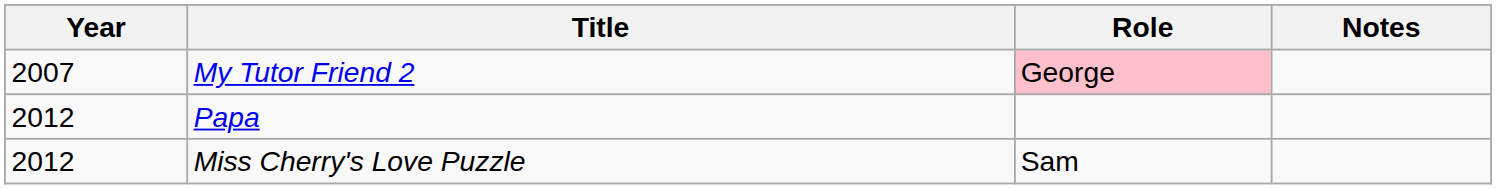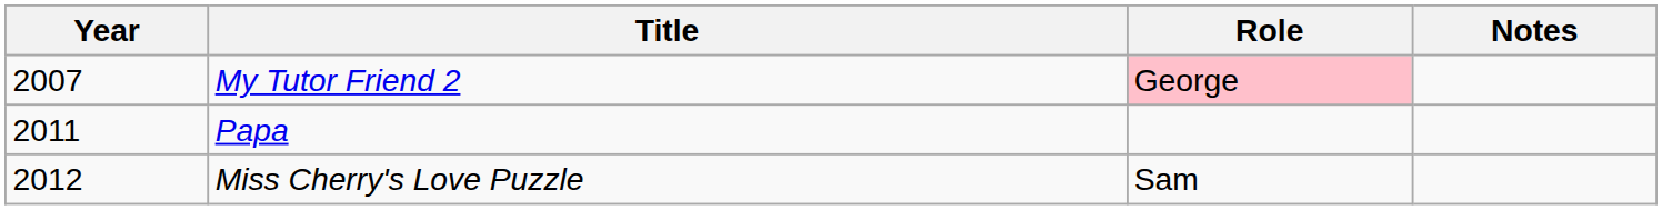 <table class="wikitable" style="font-size: 95%; width:800px">
 <tr>
 <th>Year</th>
 <th>Title</th>
 <th>Role</th>
 <th>Notes</th>
 </tr>
 <tr>
 <td>2007</td>
 <td><em><a href='#'>My Tutor Friend 2</a></em></td>
 <td style="background: pink;">George</td>
 <td></td>
 </tr>
 <tr>
-<td>2012</td>
+<td>2011</td>
 <td><em><a href='#'>Papa</a></em></td>
 <td></td>
 <td></td>
 </tr>
 <tr>
 <td>2012</td>
 <td><em>Miss Cherry's Love Puzzle</em></td>
 <td>Sam</td>
 <td></td>
 </tr>
 </table>
